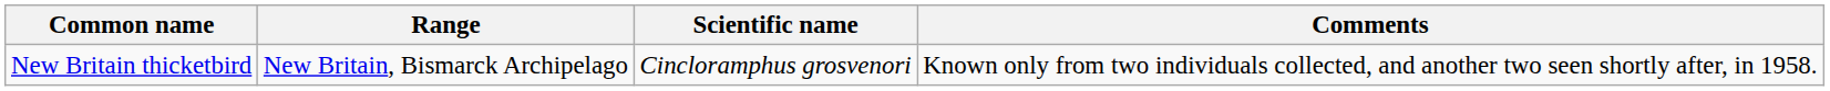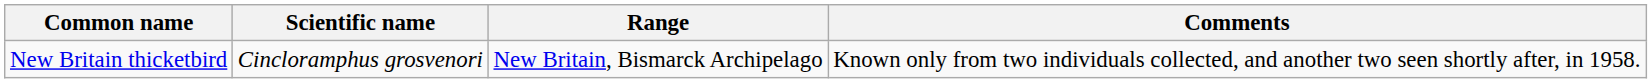 <table class="wikitable">
 <tr>
 <th>Common name</th>
+<th>Scientific name</th>
 <th>Range</th>
-<th>Scientific name</th>
 <th class="unsortable">Comments</th>
 </tr>
 <tr>
 <td><a href='#'>New Britain thicketbird</a></td>
+<td><em>Cincloramphus grosvenori</em></td>
 <td><a href='#'>New Britain</a>, Bismarck Archipelago</td>
-<td><em>Cincloramphus grosvenori</em></td>
 <td>Known only from two individuals collected, and another two seen shortly after, in 1958.</td>
 </tr>
 </table>
